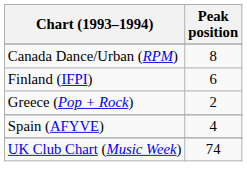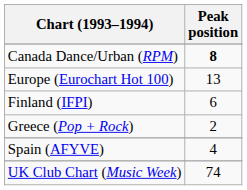 <table class="wikitable sortable">
 <tr>
 <th>Chart (1993–1994)</th>
 <th>Peak<br>position</th>
 </tr>
 <tr>
 </tr>
 <tr>
 </tr>
 <tr>
 <td>Canada Dance/Urban (<em><a href='#'>RPM</a></em>)</td>
-<td align="center">8</td>
+<td align="center"><strong>8</strong></td>
+</tr>
+<tr>
+<td>Europe (<a href='#'>Eurochart Hot 100</a>)</td>
+<td align="center">13</td>
 </tr>
 <tr>
 <td>Finland (<a href='#'>IFPI</a>)</td>
 <td align="center">6</td>
 </tr>
 <tr>
 <td>Greece (<em><a href='#'>Pop + Rock</a></em>)</td>
 <td align="center">2</td>
 </tr>
 <tr>
 </tr>
 <tr>
 </tr>
 <tr>
 <td>Spain (<a href='#'>AFYVE</a>)</td>
 <td align="center">4</td>
 </tr>
 <tr>
 </tr>
 <tr>
 <td><a href='#'>UK Club Chart</a> (<em><a href='#'>Music Week</a></em>)</td>
 <td align="center">74</td>
 </tr>
 </table>
